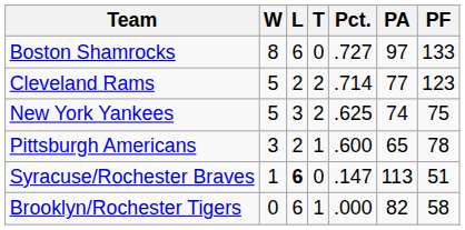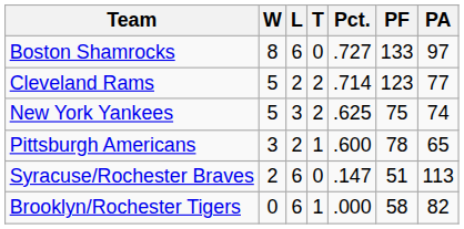 <table class="wikitable">
 <tr>
 <th>Team</th>
 <th>W</th>
 <th>L</th>
 <th>T</th>
 <th>Pct.</th>
+<th>PF</th>
 <th>PA</th>
-<th>PF</th>
 </tr>
 <tr align="center">
 <td align="left"><a href='#'>Boston Shamrocks</a></td>
 <td>8</td>
 <td>6</td>
 <td>0</td>
 <td>.727</td>
+<td>133</td>
 <td>97</td>
-<td>133</td>
 </tr>
 <tr align="center">
 <td align="left"><a href='#'>Cleveland Rams</a></td>
 <td>5</td>
 <td>2</td>
 <td>2</td>
 <td>.714</td>
+<td>123</td>
 <td>77</td>
-<td>123</td>
 </tr>
 <tr align="center">
 <td align="left"><a href='#'>New York Yankees</a></td>
 <td>5</td>
 <td>3</td>
 <td>2</td>
 <td>.625</td>
+<td>75</td>
 <td>74</td>
-<td>75</td>
 </tr>
 <tr align="center">
 <td align="left"><a href='#'>Pittsburgh Americans</a></td>
 <td>3</td>
 <td>2</td>
 <td>1</td>
 <td>.600</td>
+<td>78</td>
 <td>65</td>
-<td>78</td>
 </tr>
 <tr align="center">
 <td align="left"><a href='#'>Syracuse/Rochester Braves</a></td>
-<td>1</td>
-<td><strong>6</strong></td>
+<td>2</td>
+<td>6</td>
 <td>0</td>
 <td>.147</td>
+<td>51</td>
 <td>113</td>
-<td>51</td>
 </tr>
 <tr align="center">
 <td align="left"><a href='#'>Brooklyn/Rochester Tigers</a></td>
 <td>0</td>
 <td>6</td>
 <td>1</td>
 <td>.000</td>
+<td>58</td>
 <td>82</td>
-<td>58</td>
 </tr>
 </table>
